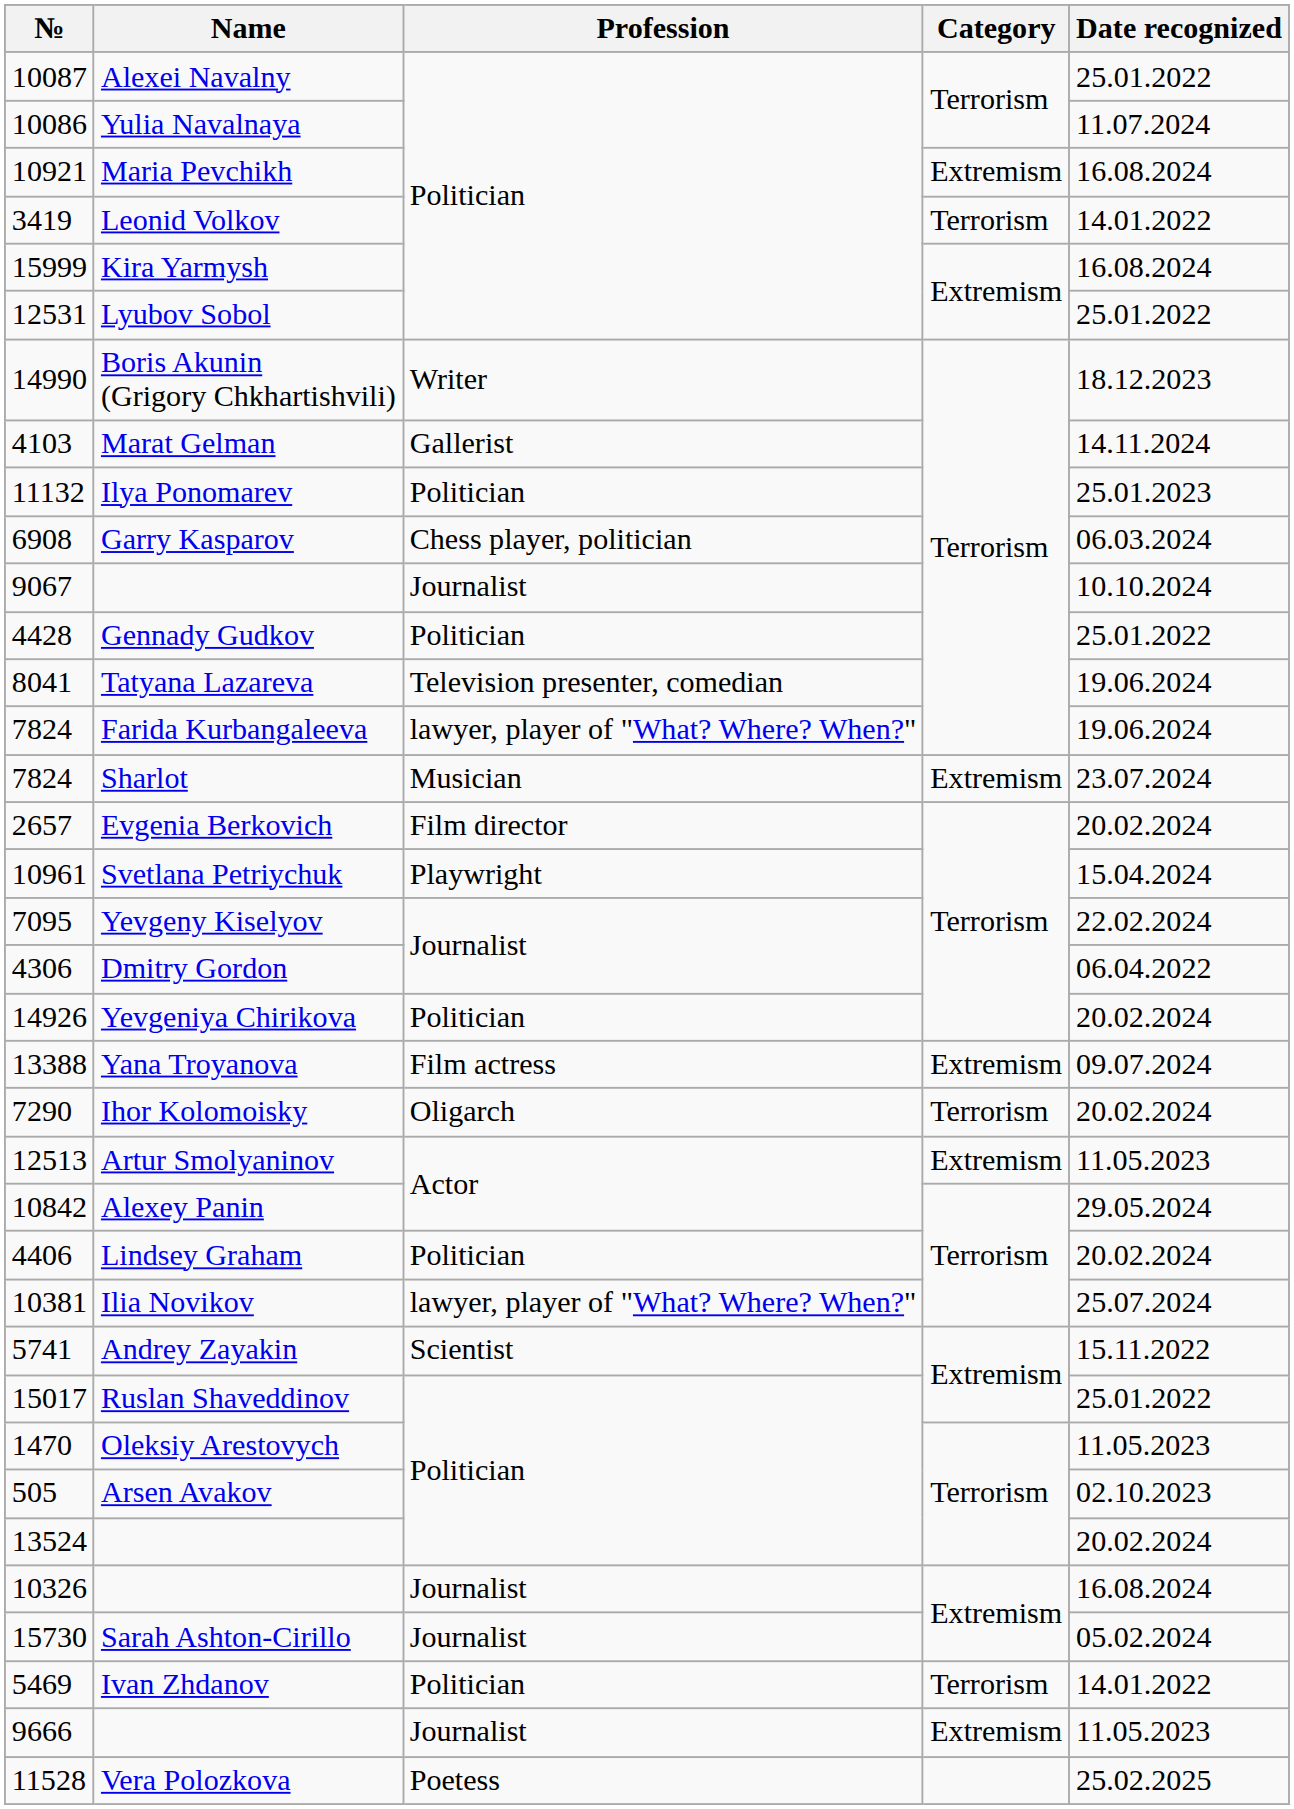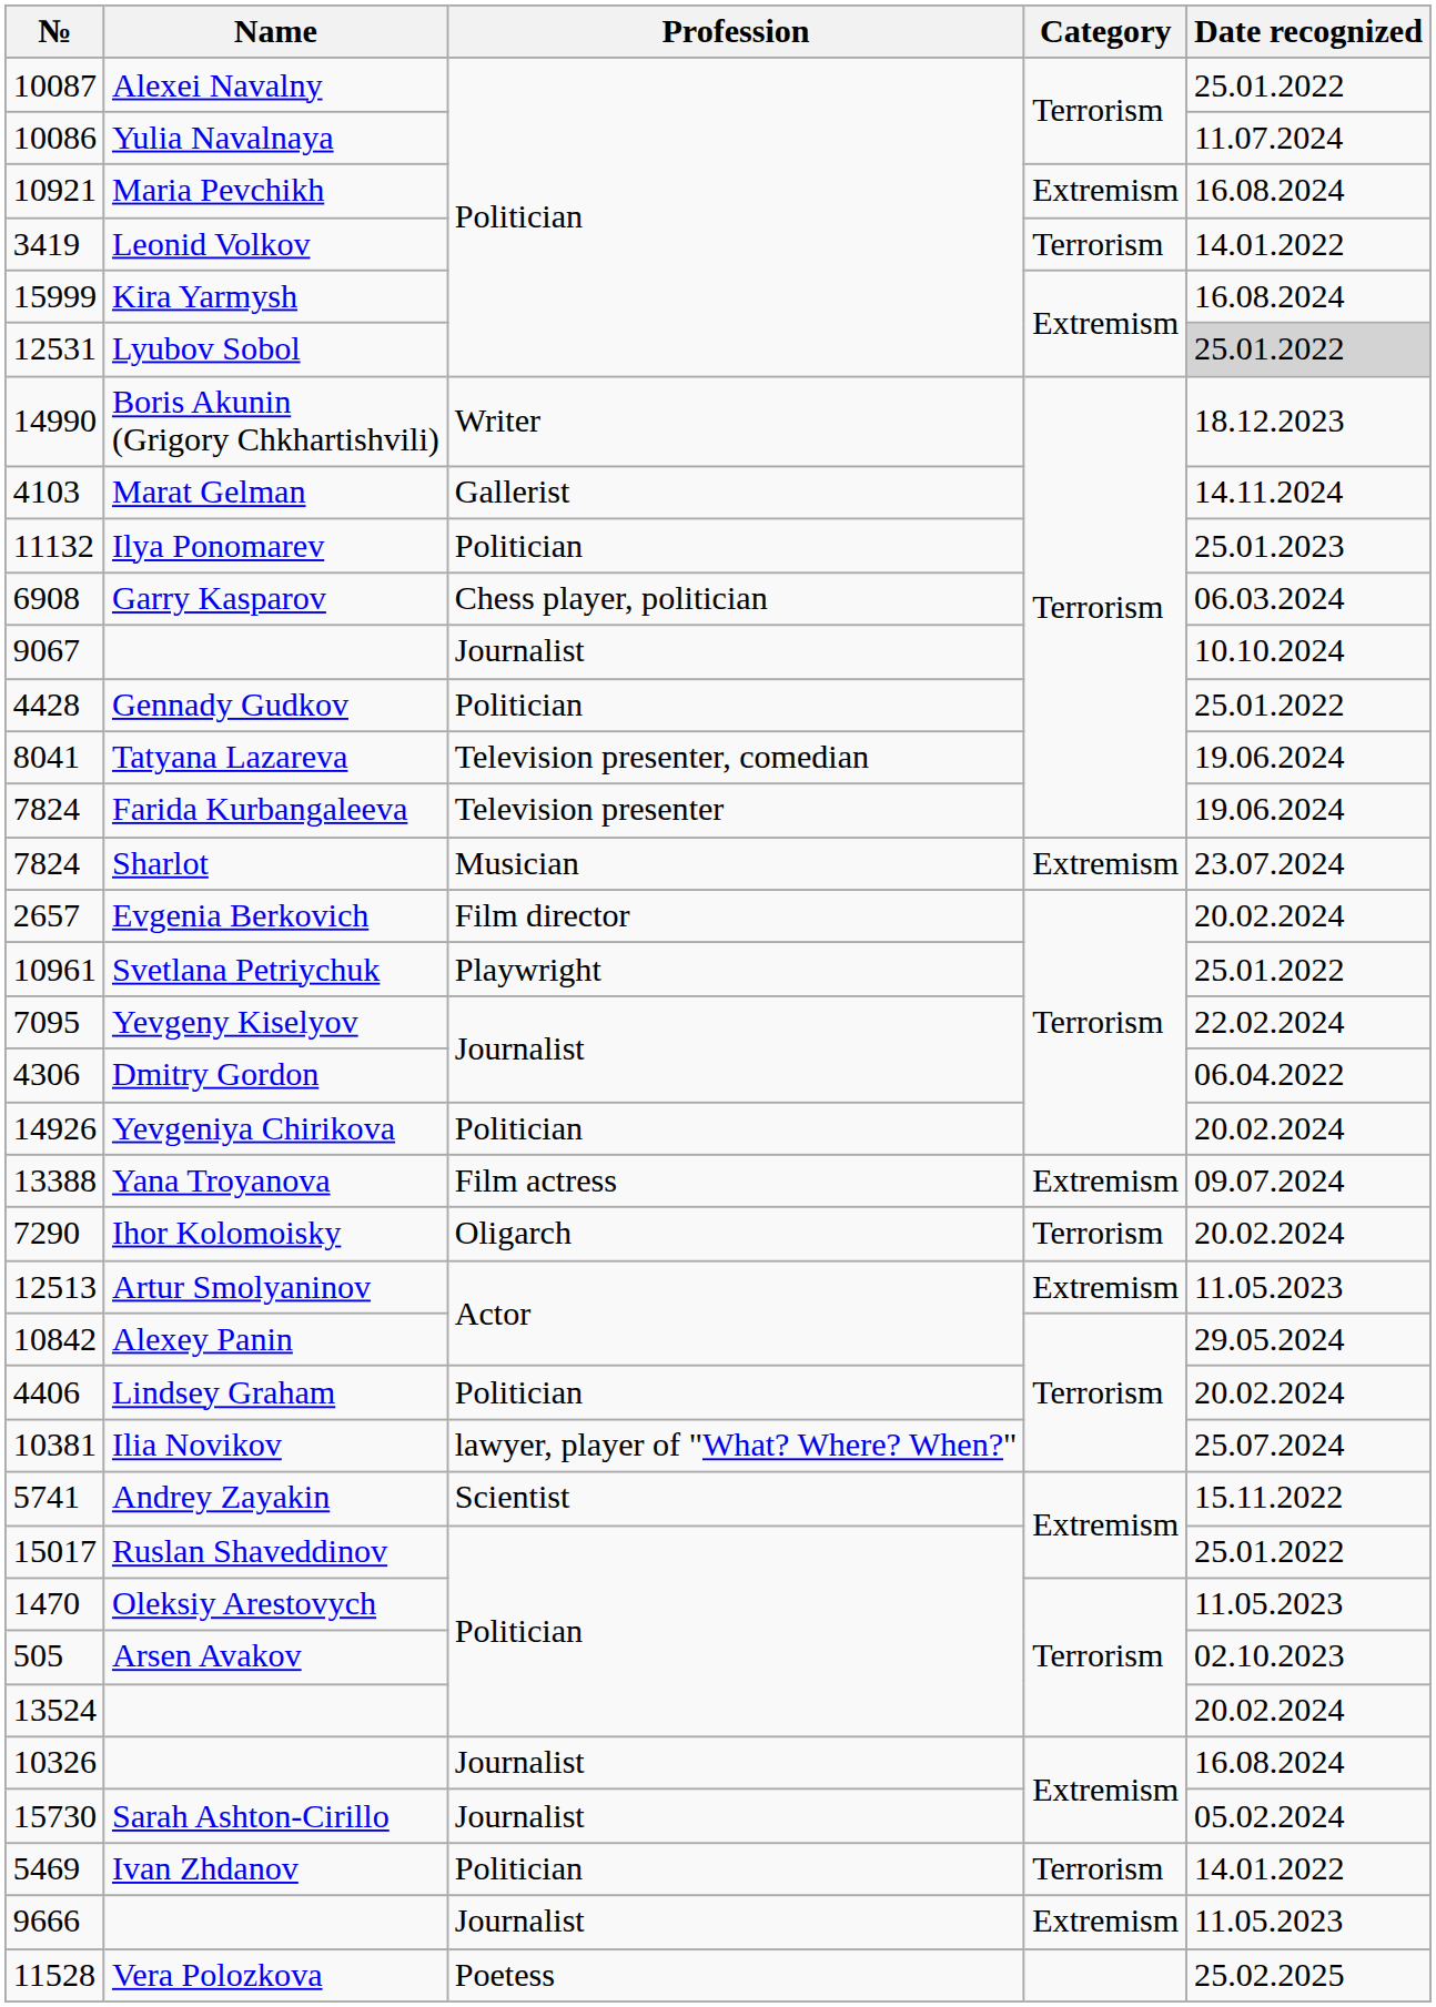 <table class="wikitable sortable mw-collapsible">
 <tr>
 <th>№</th>
 <th>Name</th>
 <th>Profession</th>
 <th>Category</th>
 <th>Date recognized</th>
 </tr>
 <tr>
 <td>10087</td>
 <td><a href='#'>Alexei Navalny</a></td>
 <td rowspan=6>Politician</td>
 <td rowspan=2>Terrorism</td>
 <td>25.01.2022</td>
 </tr>
 <tr>
 <td>10086</td>
 <td><a href='#'>Yulia Navalnaya</a></td>
 <td>11.07.2024</td>
 </tr>
 <tr>
 <td>10921</td>
 <td><a href='#'>Maria Pevchikh</a></td>
 <td>Extremism</td>
 <td>16.08.2024</td>
 </tr>
 <tr>
 <td>3419</td>
 <td><a href='#'>Leonid Volkov</a></td>
 <td>Terrorism</td>
 <td>14.01.2022</td>
 </tr>
 <tr>
 <td>15999</td>
 <td><a href='#'>Kira Yarmysh</a></td>
 <td rowspan=2>Extremism</td>
 <td>16.08.2024</td>
 </tr>
 <tr>
 <td>12531</td>
 <td><a href='#'>Lyubov Sobol</a></td>
-<td>25.01.2022</td>
+<td style="background: lightgrey;">25.01.2022</td>
 </tr>
 <tr>
 <td>14990</td>
 <td><a href='#'>Boris Akunin</a><br>(Grigory Chkhartishvili)</td>
 <td>Writer</td>
 <td rowspan=8>Terrorism</td>
 <td>18.12.2023</td>
 </tr>
 <tr>
 <td>4103</td>
 <td><a href='#'>Marat Gelman</a></td>
 <td>Gallerist</td>
 <td>14.11.2024</td>
 </tr>
 <tr>
 <td>11132</td>
 <td><a href='#'>Ilya Ponomarev</a></td>
 <td>Politician</td>
 <td>25.01.2023</td>
 </tr>
 <tr>
 <td>6908</td>
 <td><a href='#'>Garry Kasparov</a></td>
 <td>Chess player, politician</td>
 <td>06.03.2024</td>
 </tr>
 <tr>
 <td>9067</td>
 <td></td>
 <td>Journalist</td>
 <td>10.10.2024</td>
 </tr>
 <tr>
 <td>4428</td>
 <td><a href='#'>Gennady Gudkov</a></td>
 <td>Politician</td>
 <td>25.01.2022</td>
 </tr>
 <tr>
 <td>8041</td>
 <td><a href='#'>Tatyana Lazareva</a></td>
 <td>Television presenter, comedian</td>
 <td>19.06.2024</td>
 </tr>
 <tr>
 <td>7824</td>
 <td><a href='#'>Farida Kurbangaleeva</a></td>
-<td>lawyer, player of "<a href='#'>What? Where? When?</a>"</td>
+<td>Television presenter</td>
 <td>19.06.2024</td>
 </tr>
 <tr>
 <td>7824</td>
 <td><a href='#'>Sharlot</a></td>
 <td>Musician</td>
 <td>Extremism</td>
 <td>23.07.2024</td>
 </tr>
 <tr>
 <td>2657</td>
 <td><a href='#'>Evgenia Berkovich</a></td>
 <td>Film director</td>
 <td rowspan=5>Terrorism</td>
 <td>20.02.2024</td>
 </tr>
 <tr>
 <td>10961</td>
 <td><a href='#'>Svetlana Petriychuk</a></td>
 <td>Playwright</td>
-<td>15.04.2024</td>
+<td>25.01.2022</td>
 </tr>
 <tr>
 <td>7095</td>
 <td><a href='#'>Yevgeny Kiselyov</a></td>
 <td rowspan=2>Journalist</td>
 <td>22.02.2024</td>
 </tr>
 <tr>
 <td>4306</td>
 <td><a href='#'>Dmitry Gordon</a></td>
 <td>06.04.2022</td>
 </tr>
 <tr>
 <td>14926</td>
 <td><a href='#'>Yevgeniya Chirikova</a></td>
 <td>Politician</td>
 <td>20.02.2024</td>
 </tr>
 <tr>
 <td>13388</td>
 <td><a href='#'>Yana Troyanova</a></td>
 <td>Film actress</td>
 <td>Extremism</td>
 <td>09.07.2024</td>
 </tr>
 <tr>
 <td>7290</td>
 <td><a href='#'>Ihor Kolomoisky</a></td>
 <td>Oligarch</td>
 <td>Terrorism</td>
 <td>20.02.2024</td>
 </tr>
 <tr>
 <td>12513</td>
 <td><a href='#'>Artur Smolyaninov</a></td>
 <td rowspan=2>Actor</td>
 <td>Extremism</td>
 <td>11.05.2023</td>
 </tr>
 <tr>
 <td>10842</td>
 <td><a href='#'>Alexey Panin</a></td>
 <td rowspan=3>Terrorism</td>
 <td>29.05.2024</td>
 </tr>
 <tr>
 <td>4406</td>
 <td><a href='#'>Lindsey Graham</a></td>
 <td>Politician</td>
 <td>20.02.2024</td>
 </tr>
 <tr>
 <td>10381</td>
 <td><a href='#'>Ilia Novikov</a></td>
 <td>lawyer, player of "<a href='#'>What? Where? When?</a>"</td>
 <td>25.07.2024</td>
 </tr>
 <tr>
 <td>5741</td>
 <td><a href='#'>Andrey Zayakin</a></td>
 <td>Scientist</td>
 <td rowspan=2>Extremism</td>
 <td>15.11.2022</td>
 </tr>
 <tr>
 <td>15017</td>
 <td><a href='#'>Ruslan Shaveddinov</a></td>
 <td rowspan=4>Politician</td>
 <td>25.01.2022</td>
 </tr>
 <tr>
 <td>1470</td>
 <td><a href='#'>Oleksiy Arestovych</a></td>
 <td rowspan=3>Terrorism</td>
 <td>11.05.2023</td>
 </tr>
 <tr>
 <td>505</td>
 <td><a href='#'>Arsen Avakov</a></td>
 <td>02.10.2023</td>
 </tr>
 <tr>
 <td>13524</td>
 <td></td>
 <td>20.02.2024</td>
 </tr>
 <tr>
 <td>10326</td>
 <td></td>
 <td>Journalist</td>
 <td rowspan=2>Extremism</td>
 <td>16.08.2024</td>
 </tr>
 <tr>
 <td>15730</td>
 <td><a href='#'>Sarah Ashton-Cirillo</a></td>
 <td>Journalist</td>
 <td>05.02.2024</td>
 </tr>
 <tr>
 <td>5469</td>
 <td><a href='#'>Ivan Zhdanov</a></td>
 <td>Politician</td>
 <td>Terrorism</td>
 <td>14.01.2022</td>
 </tr>
 <tr>
 <td>9666</td>
 <td></td>
 <td>Journalist</td>
 <td>Extremism</td>
 <td>11.05.2023</td>
 </tr>
 <tr>
 <td>11528</td>
 <td><a href='#'>Vera Polozkova</a></td>
 <td>Poetess</td>
 <td></td>
 <td>25.02.2025</td>
 </tr>
 </table>
